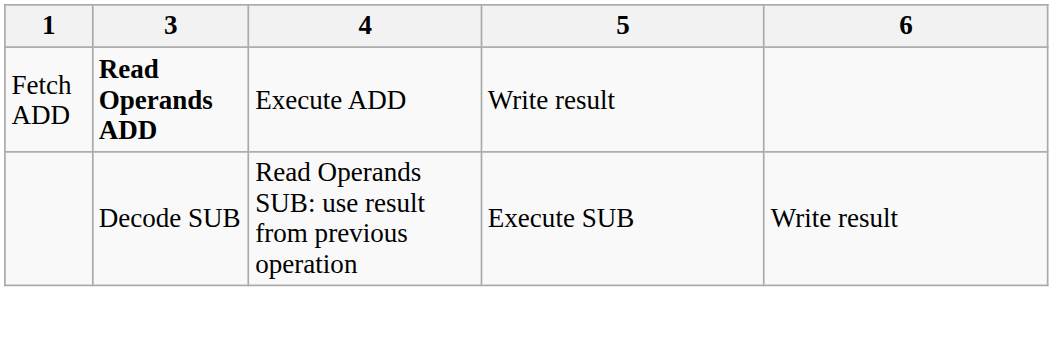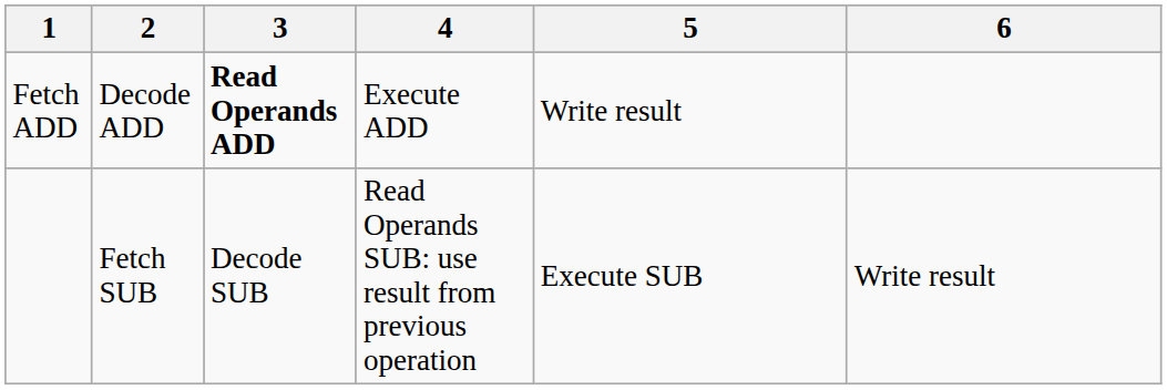 <table class="wikitable" align=center style="margin:0.46em 0.2em">
 <tr>
 <th>1</th>
+<th>2</th>
 <th>3</th>
 <th>4</th>
 <th style="width: 10em;">5</th>
 <th style="width: 10em;">6</th>
 </tr>
 <tr>
 <td>Fetch ADD</td>
+<td>Decode ADD</td>
 <td><strong>Read Operands ADD</strong></td>
 <td>Execute ADD</td>
 <td>Write result</td>
 <td></td>
 </tr>
 <tr>
 <td></td>
+<td>Fetch SUB</td>
 <td>Decode SUB</td>
 <td>Read Operands SUB: use result from previous operation</td>
 <td>Execute SUB</td>
 <td>Write result</td>
 </tr>
 </table>
